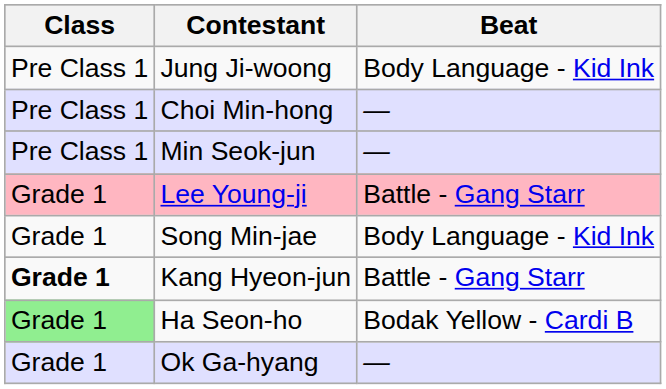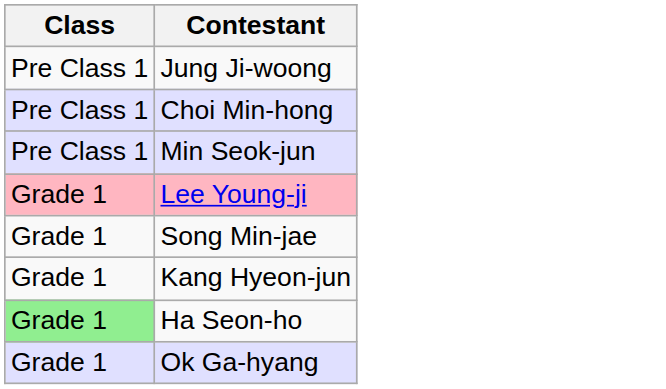 <table class="wikitable mw-collapsible">
 <tr>
 <th>Class</th>
 <th>Contestant</th>
-<th>Beat</th>
 </tr>
 <tr>
 <td>Pre Class 1</td>
 <td>Jung Ji-woong</td>
-<td>Body Language - <a href='#'>Kid Ink</a></td>
 </tr>
 <tr>
 <td style="background:#E0E0FF">Pre Class 1</td>
 <td style="background:#E0E0FF">Choi Min-hong</td>
-<td style="background:#E0E0FF"><em>—</em></td>
 </tr>
 <tr>
 <td style="background:#E0E0FF">Pre Class 1</td>
 <td style="background:#E0E0FF">Min Seok-jun</td>
-<td style="background:#E0E0FF"><em>—</em></td>
 </tr>
 <tr>
 <td style="background:lightpink">Grade 1</td>
 <td style="background:lightpink"><a href='#'>Lee Young-ji</a></td>
-<td style="background:lightpink">Battle - <a href='#'>Gang Starr</a></td>
 </tr>
 <tr>
 <td>Grade 1</td>
 <td>Song Min-jae</td>
-<td>Body Language - <a href='#'>Kid Ink</a></td>
 </tr>
 <tr>
-<td><strong>Grade 1</strong></td>
+<td>Grade 1</td>
 <td>Kang Hyeon-jun</td>
-<td>Battle - <a href='#'>Gang Starr</a></td>
 </tr>
 <tr>
 <td style="background: lightgreen;">Grade 1</td>
 <td>Ha Seon-ho</td>
-<td>Bodak Yellow - <a href='#'>Cardi B</a></td>
 </tr>
 <tr>
 <td style="background:#E0E0FF">Grade 1</td>
 <td style="background:#E0E0FF">Ok Ga-hyang</td>
-<td style="background:#E0E0FF"><em>—</em></td>
 </tr>
 </table>
